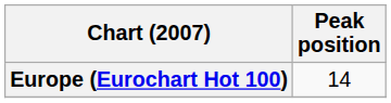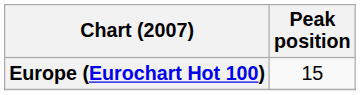 <table class="wikitable sortable plainrowheaders" style="text-align:center">
 <tr>
 <th>Chart (2007)</th>
 <th>Peak<br>position</th>
 </tr>
 <tr>
 <th scope="row">Europe (<a href='#'>Eurochart Hot 100</a>)</th>
-<td>14</td>
+<td>15</td>
 </tr>
 <tr>
 </tr>
 <tr>
 </tr>
 </table>
